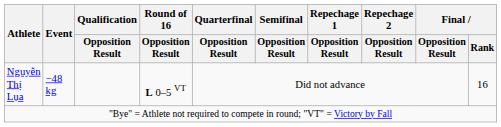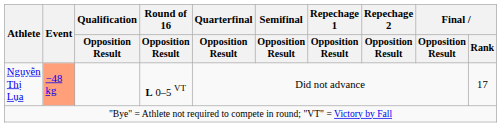 <table class="wikitable" style="font-size:90%">
 <tr>
 <th rowspan="2">Athlete</th>
 <th rowspan="2">Event</th>
 <th>Qualification</th>
 <th>Round of 16</th>
 <th>Quarterfinal</th>
 <th>Semifinal</th>
 <th>Repechage 1</th>
 <th>Repechage 2</th>
 <th colspan="2">Final / </th>
 </tr>
 <tr style="font-size: 95%">
 <th>Opposition<br>Result</th>
 <th>Opposition<br>Result</th>
 <th>Opposition<br>Result</th>
 <th>Opposition<br>Result</th>
 <th>Opposition<br>Result</th>
 <th>Opposition<br>Result</th>
 <th>Opposition<br>Result</th>
 <th>Rank</th>
 </tr>
 <tr align="center">
 <td align="left"><a href='#'>Nguyễn Thị Lụa</a></td>
-<td align="left"><a href='#'>−48 kg</a></td>
+<td align="left" style="background: lightsalmon;"><a href='#'>−48 kg</a></td>
 <td></td>
 <td><br><strong>L</strong> 0–5 <sup>VT</sup></td>
 <td colspan="5">Did not advance</td>
-<td>16</td>
+<td>17</td>
 </tr>
 <tr>
 <td colspan="10" style="font-size:90%; text-align:center;">"Bye" = Athlete not required to compete in round; "VT" = <a href='#'>Victory by Fall</a></td>
 </tr>
 </table>
